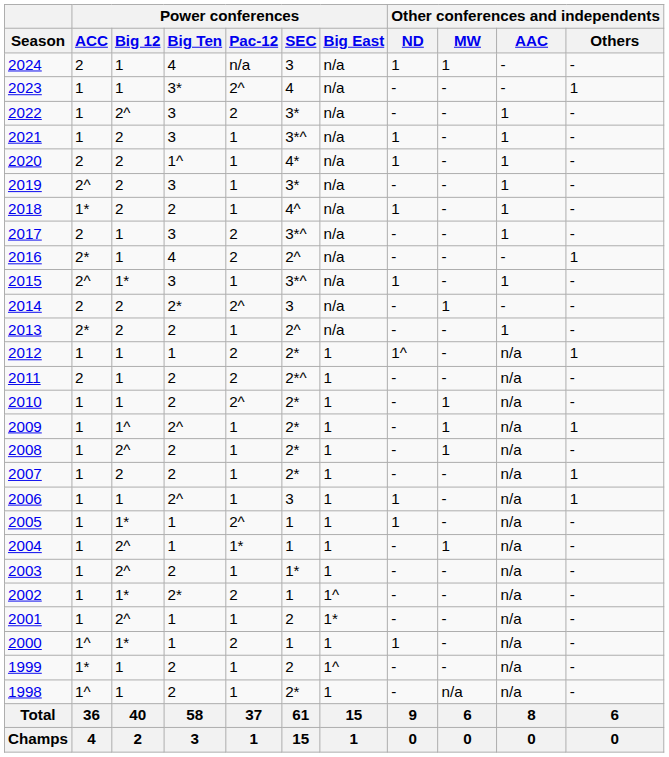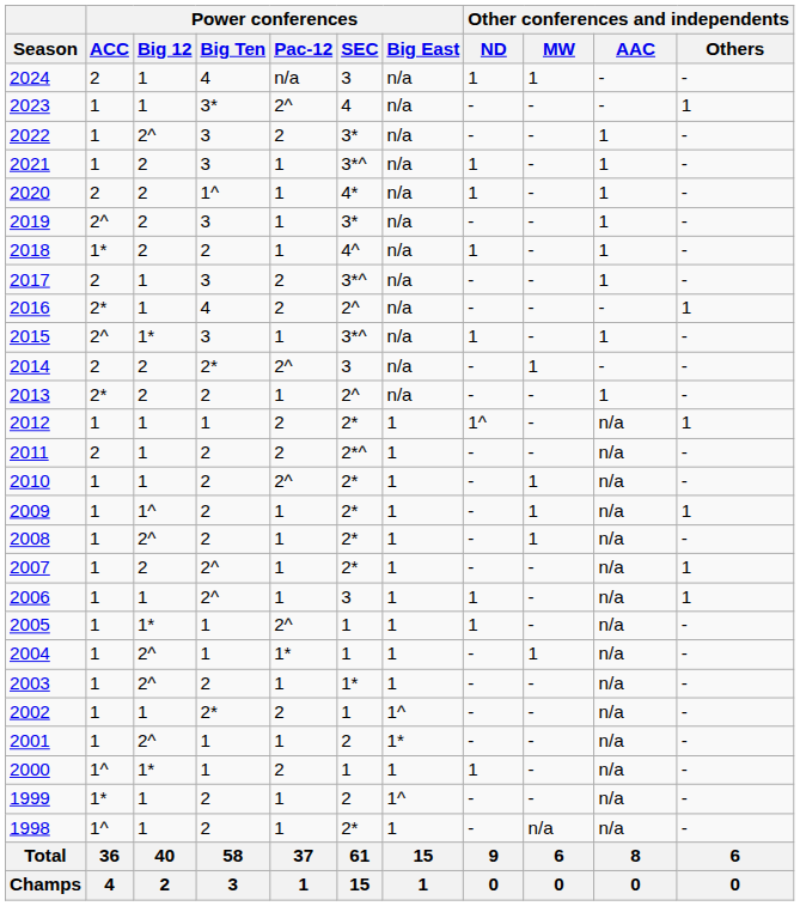 <table class="wikitable sortable">
 <tr>
 <th></th>
 <th colspan=6>Power conferences</th>
 <th colspan=4>Other conferences and independents</th>
 </tr>
 <tr>
 <th>Season</th>
 <th><a href='#'>ACC</a></th>
 <th><a href='#'>Big 12</a></th>
 <th><a href='#'>Big Ten</a></th>
 <th><a href='#'>Pac-12</a></th>
 <th><a href='#'>SEC</a></th>
 <th><a href='#'>Big East</a></th>
 <th><a href='#'>ND</a></th>
 <th><a href='#'>MW</a></th>
 <th><a href='#'>AAC</a></th>
 <th>Others</th>
 </tr>
 <tr>
 <td><a href='#'>2024</a></td>
 <td>2</td>
 <td>1</td>
 <td>4</td>
 <td>n/a</td>
 <td>3</td>
 <td>n/a</td>
 <td>1</td>
 <td>1</td>
 <td>-</td>
 <td>-</td>
 </tr>
 <tr>
 <td><a href='#'>2023</a></td>
 <td>1</td>
 <td>1</td>
 <td>3*</td>
 <td>2^</td>
 <td>4</td>
 <td>n/a</td>
 <td>-</td>
 <td>-</td>
 <td>-</td>
 <td>1</td>
 </tr>
 <tr>
 <td><a href='#'>2022</a></td>
 <td>1</td>
 <td>2^</td>
 <td>3</td>
 <td>2</td>
 <td>3*</td>
 <td>n/a</td>
 <td>-</td>
 <td>-</td>
 <td>1</td>
 <td>-</td>
 </tr>
 <tr>
 <td><a href='#'>2021</a></td>
 <td>1</td>
 <td>2</td>
 <td>3</td>
 <td>1</td>
 <td>3*^</td>
 <td>n/a</td>
 <td>1</td>
 <td>-</td>
 <td>1</td>
 <td>-</td>
 </tr>
 <tr>
 <td><a href='#'>2020</a></td>
 <td>2</td>
 <td>2</td>
 <td>1^</td>
 <td>1</td>
 <td>4*</td>
 <td>n/a</td>
 <td>1</td>
 <td>-</td>
 <td>1</td>
 <td>-</td>
 </tr>
 <tr>
 <td><a href='#'>2019</a></td>
 <td>2^</td>
 <td>2</td>
 <td>3</td>
 <td>1</td>
 <td>3*</td>
 <td>n/a</td>
 <td>-</td>
 <td>-</td>
 <td>1</td>
 <td>-</td>
 </tr>
 <tr>
 <td><a href='#'>2018</a></td>
 <td>1*</td>
 <td>2</td>
 <td>2</td>
 <td>1</td>
 <td>4^</td>
 <td>n/a</td>
 <td>1</td>
 <td>-</td>
 <td>1</td>
 <td>-</td>
 </tr>
 <tr>
 <td><a href='#'>2017</a></td>
 <td>2</td>
 <td>1</td>
 <td>3</td>
 <td>2</td>
 <td>3*^</td>
 <td>n/a</td>
 <td>-</td>
 <td>-</td>
 <td>1</td>
 <td>-</td>
 </tr>
 <tr>
 <td><a href='#'>2016</a></td>
 <td>2*</td>
 <td>1</td>
 <td>4</td>
 <td>2</td>
 <td>2^</td>
 <td>n/a</td>
 <td>-</td>
 <td>-</td>
 <td>-</td>
 <td>1</td>
 </tr>
 <tr>
 <td><a href='#'>2015</a></td>
 <td>2^</td>
 <td>1*</td>
 <td>3</td>
 <td>1</td>
 <td>3*^</td>
 <td>n/a</td>
 <td>1</td>
 <td>-</td>
 <td>1</td>
 <td>-</td>
 </tr>
 <tr>
 <td><a href='#'>2014</a></td>
 <td>2</td>
 <td>2</td>
 <td>2*</td>
 <td>2^</td>
 <td>3</td>
 <td>n/a</td>
 <td>-</td>
 <td>1</td>
 <td>-</td>
 <td>-</td>
 </tr>
 <tr>
 <td><a href='#'>2013</a></td>
 <td>2*</td>
 <td>2</td>
 <td>2</td>
 <td>1</td>
 <td>2^</td>
 <td>n/a</td>
 <td>-</td>
 <td>-</td>
 <td>1</td>
 <td>-</td>
 </tr>
 <tr>
 <td><a href='#'>2012</a></td>
 <td>1</td>
 <td>1</td>
 <td>1</td>
 <td>2</td>
 <td>2*</td>
 <td>1</td>
 <td>1^</td>
 <td>-</td>
 <td>n/a</td>
 <td>1</td>
 </tr>
 <tr>
 <td><a href='#'>2011</a></td>
 <td>2</td>
 <td>1</td>
 <td>2</td>
 <td>2</td>
 <td>2*^</td>
 <td>1</td>
 <td>-</td>
 <td>-</td>
 <td>n/a</td>
 <td>-</td>
 </tr>
 <tr>
 <td><a href='#'>2010</a></td>
 <td>1</td>
 <td>1</td>
 <td>2</td>
 <td>2^</td>
 <td>2*</td>
 <td>1</td>
 <td>-</td>
 <td>1</td>
 <td>n/a</td>
 <td>-</td>
 </tr>
 <tr>
 <td><a href='#'>2009</a></td>
 <td>1</td>
 <td>1^</td>
-<td>2^</td>
+<td>2</td>
 <td>1</td>
 <td>2*</td>
 <td>1</td>
 <td>-</td>
 <td>1</td>
 <td>n/a</td>
 <td>1</td>
 </tr>
 <tr>
 <td><a href='#'>2008</a></td>
 <td>1</td>
 <td>2^</td>
 <td>2</td>
 <td>1</td>
 <td>2*</td>
 <td>1</td>
 <td>-</td>
 <td>1</td>
 <td>n/a</td>
 <td>-</td>
 </tr>
 <tr>
 <td><a href='#'>2007</a></td>
 <td>1</td>
 <td>2</td>
-<td>2</td>
+<td>2^</td>
 <td>1</td>
 <td>2*</td>
 <td>1</td>
 <td>-</td>
 <td>-</td>
 <td>n/a</td>
 <td>1</td>
 </tr>
 <tr>
 <td><a href='#'>2006</a></td>
 <td>1</td>
 <td>1</td>
 <td>2^</td>
 <td>1</td>
 <td>3</td>
 <td>1</td>
 <td>1</td>
 <td>-</td>
 <td>n/a</td>
 <td>1</td>
 </tr>
 <tr>
 <td><a href='#'>2005</a></td>
 <td>1</td>
 <td>1*</td>
 <td>1</td>
 <td>2^</td>
 <td>1</td>
 <td>1</td>
 <td>1</td>
 <td>-</td>
 <td>n/a</td>
 <td>-</td>
 </tr>
 <tr>
 <td><a href='#'>2004</a></td>
 <td>1</td>
 <td>2^</td>
 <td>1</td>
 <td>1*</td>
 <td>1</td>
 <td>1</td>
 <td>-</td>
 <td>1</td>
 <td>n/a</td>
 <td>-</td>
 </tr>
 <tr>
 <td><a href='#'>2003</a></td>
 <td>1</td>
 <td>2^</td>
 <td>2</td>
 <td>1</td>
 <td>1*</td>
 <td>1</td>
 <td>-</td>
 <td>-</td>
 <td>n/a</td>
 <td>-</td>
 </tr>
 <tr>
 <td><a href='#'>2002</a></td>
 <td>1</td>
-<td>1*</td>
+<td>1</td>
 <td>2*</td>
 <td>2</td>
 <td>1</td>
 <td>1^</td>
 <td>-</td>
 <td>-</td>
 <td>n/a</td>
 <td>-</td>
 </tr>
 <tr>
 <td><a href='#'>2001</a></td>
 <td>1</td>
 <td>2^</td>
 <td>1</td>
 <td>1</td>
 <td>2</td>
 <td>1*</td>
 <td>-</td>
 <td>-</td>
 <td>n/a</td>
 <td>-</td>
 </tr>
 <tr>
 <td><a href='#'>2000</a></td>
 <td>1^</td>
 <td>1*</td>
 <td>1</td>
 <td>2</td>
 <td>1</td>
 <td>1</td>
 <td>1</td>
 <td>-</td>
 <td>n/a</td>
 <td>-</td>
 </tr>
 <tr>
 <td><a href='#'>1999</a></td>
 <td>1*</td>
 <td>1</td>
 <td>2</td>
 <td>1</td>
 <td>2</td>
 <td>1^</td>
 <td>-</td>
 <td>-</td>
 <td>n/a</td>
 <td>-</td>
 </tr>
 <tr>
 <td><a href='#'>1998</a></td>
 <td>1^</td>
 <td>1</td>
 <td>2</td>
 <td>1</td>
 <td>2*</td>
 <td>1</td>
 <td>-</td>
 <td>n/a</td>
 <td>n/a</td>
 <td>-</td>
 </tr>
 <tr class="sortbottom">
 <th>Total</th>
 <th>36</th>
 <th>40</th>
 <th>58</th>
 <th>37</th>
 <th>61</th>
 <th>15</th>
 <th>9</th>
 <th>6</th>
 <th>8</th>
 <th>6</th>
 </tr>
 <tr class="sortbottom">
 <th>Champs</th>
 <th>4</th>
 <th>2</th>
 <th>3</th>
 <th>1</th>
 <th>15</th>
 <th>1</th>
 <th>0</th>
 <th>0</th>
 <th>0</th>
 <th>0</th>
 </tr>
 </table>
